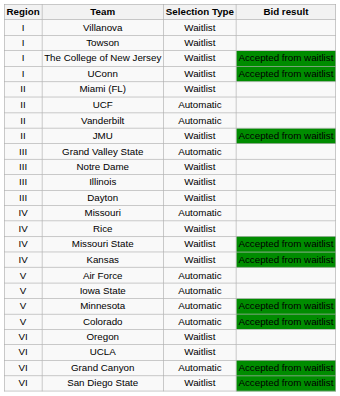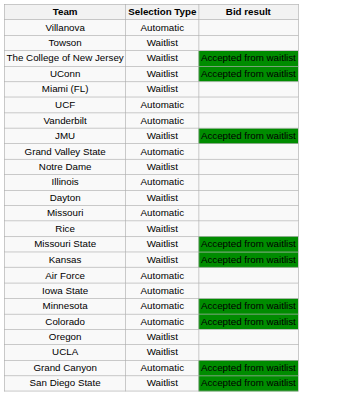 <table class="wikitable sortable" style="text-align:center">
 <tr>
-<th>Region</th>
 <th>Team</th>
 <th>Selection Type</th>
 <th>Bid result</th>
 </tr>
 <tr>
-<td>I</td>
 <td>Villanova</td>
-<td>Waitlist</td>
+<td>Automatic</td>
 <td></td>
 </tr>
 <tr>
-<td>I</td>
 <td>Towson</td>
 <td>Waitlist</td>
 <td></td>
 </tr>
 <tr>
-<td>I</td>
 <td>The College of New Jersey</td>
 <td>Waitlist</td>
 <td bgcolor=008c00>Accepted from waitlist</td>
 </tr>
 <tr>
-<td>I</td>
 <td>UConn</td>
 <td>Waitlist</td>
 <td bgcolor=008c00>Accepted from waitlist</td>
 </tr>
 <tr>
-<td>II</td>
 <td>Miami (FL)</td>
 <td>Waitlist</td>
 <td></td>
 </tr>
 <tr>
-<td>II</td>
 <td>UCF</td>
 <td>Automatic</td>
 <td></td>
 </tr>
 <tr>
-<td>II</td>
 <td>Vanderbilt</td>
 <td>Automatic</td>
 <td></td>
 </tr>
 <tr>
-<td>II</td>
 <td>JMU</td>
 <td>Waitlist</td>
 <td bgcolor=008c00>Accepted from waitlist</td>
 </tr>
 <tr>
-<td>III</td>
 <td>Grand Valley State</td>
 <td>Automatic</td>
 <td></td>
 </tr>
 <tr>
-<td>III</td>
 <td>Notre Dame</td>
 <td>Waitlist</td>
 <td></td>
 </tr>
 <tr>
-<td>III</td>
 <td>Illinois</td>
-<td>Waitlist</td>
+<td>Automatic</td>
 <td></td>
 </tr>
 <tr>
-<td>III</td>
 <td>Dayton</td>
 <td>Waitlist</td>
 <td></td>
 </tr>
 <tr>
-<td>IV</td>
 <td>Missouri</td>
 <td>Automatic</td>
 <td></td>
 </tr>
 <tr>
-<td>IV</td>
 <td>Rice</td>
 <td>Waitlist</td>
 <td></td>
 </tr>
 <tr>
-<td>IV</td>
 <td>Missouri State</td>
 <td>Waitlist</td>
 <td bgcolor=008c00>Accepted from waitlist</td>
 </tr>
 <tr>
-<td>IV</td>
 <td>Kansas</td>
 <td>Waitlist</td>
 <td bgcolor=008c00>Accepted from waitlist</td>
 </tr>
 <tr>
-<td>V</td>
 <td>Air Force</td>
 <td>Automatic</td>
 <td></td>
 </tr>
 <tr>
-<td>V</td>
 <td>Iowa State</td>
 <td>Automatic</td>
 <td></td>
 </tr>
 <tr>
-<td>V</td>
 <td>Minnesota</td>
 <td>Automatic</td>
 <td bgcolor=008c00>Accepted from waitlist</td>
 </tr>
 <tr>
-<td>V</td>
 <td>Colorado</td>
 <td>Automatic</td>
 <td bgcolor=008c00>Accepted from waitlist</td>
 </tr>
 <tr>
-<td>VI</td>
 <td>Oregon</td>
 <td>Waitlist</td>
 <td></td>
 </tr>
 <tr>
-<td>VI</td>
 <td>UCLA</td>
 <td>Waitlist</td>
 <td></td>
 </tr>
 <tr>
-<td>VI</td>
 <td>Grand Canyon</td>
 <td>Automatic</td>
 <td bgcolor=008c00>Accepted from waitlist</td>
 </tr>
 <tr>
-<td>VI</td>
 <td>San Diego State</td>
 <td>Waitlist</td>
 <td bgcolor=008c00>Accepted from waitlist</td>
 </tr>
 </table>
